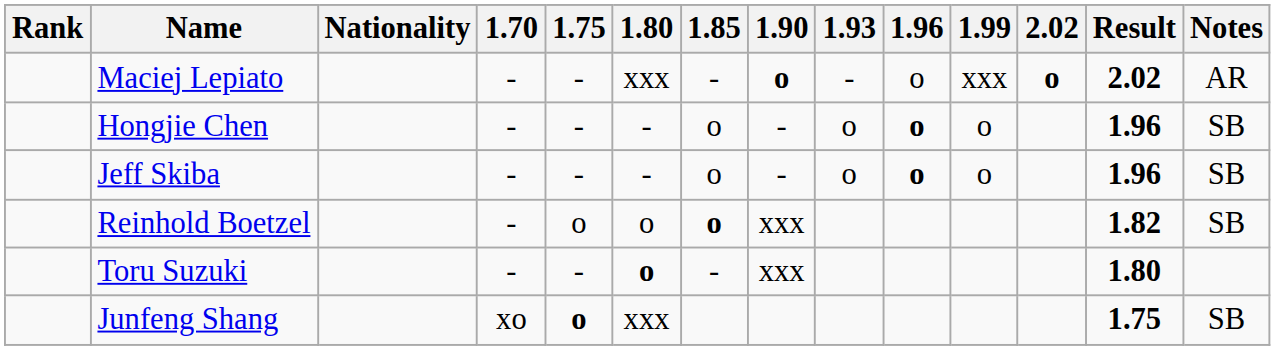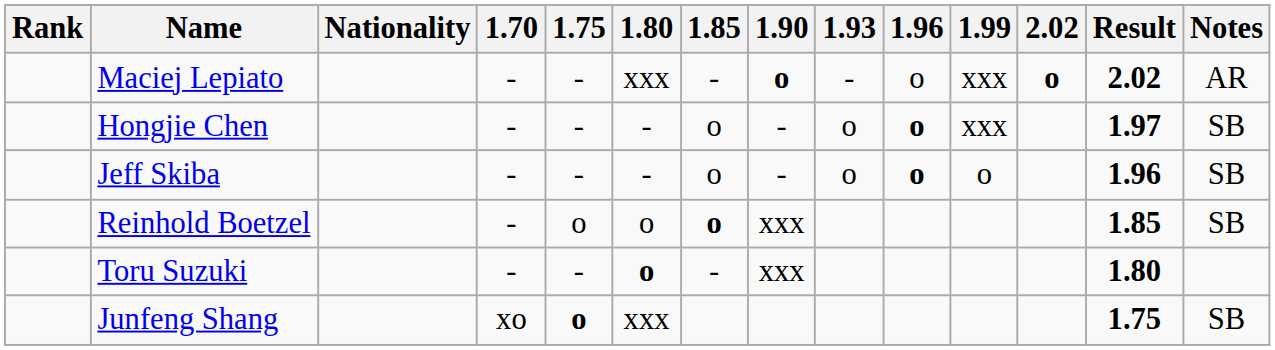 <table class="wikitable sortable" style="text-align:center">
 <tr>
 <th>Rank</th>
 <th>Name</th>
 <th>Nationality</th>
 <th>1.70</th>
 <th>1.75</th>
 <th>1.80</th>
 <th>1.85</th>
 <th>1.90</th>
 <th>1.93</th>
 <th>1.96</th>
 <th>1.99</th>
 <th>2.02</th>
 <th>Result</th>
 <th>Notes</th>
 </tr>
 <tr>
 <td></td>
 <td align=left><a href='#'>Maciej Lepiato</a></td>
 <td align=left></td>
 <td>-</td>
 <td>-</td>
 <td>xxx</td>
 <td>-</td>
 <td><strong>o</strong></td>
 <td>-</td>
 <td>o</td>
 <td>xxx</td>
 <td><strong>o</strong></td>
 <td><strong>2.02</strong></td>
 <td>AR</td>
 </tr>
 <tr>
 <td></td>
 <td align=left><a href='#'>Hongjie Chen</a></td>
 <td align=left></td>
 <td>-</td>
 <td>-</td>
 <td>-</td>
 <td>o</td>
 <td>-</td>
 <td>o</td>
 <td><strong>o</strong></td>
-<td>o</td>
+<td>xxx</td>
 <td></td>
-<td><strong>1.96</strong></td>
+<td><strong>1.97</strong></td>
 <td>SB</td>
 </tr>
 <tr>
 <td></td>
 <td align=left><a href='#'>Jeff Skiba</a></td>
 <td align=left></td>
 <td>-</td>
 <td>-</td>
 <td>-</td>
 <td>o</td>
 <td>-</td>
 <td>o</td>
 <td><strong>o</strong></td>
 <td>o</td>
 <td></td>
 <td><strong>1.96</strong></td>
 <td>SB</td>
 </tr>
 <tr>
 <td></td>
 <td align=left><a href='#'>Reinhold Boetzel</a></td>
 <td align=left></td>
 <td>-</td>
 <td>o</td>
 <td>o</td>
 <td><strong>o</strong></td>
 <td>xxx</td>
 <td></td>
 <td></td>
 <td></td>
 <td></td>
-<td><strong>1.82</strong></td>
+<td><strong>1.85</strong></td>
 <td>SB</td>
 </tr>
 <tr>
 <td></td>
 <td align=left><a href='#'>Toru Suzuki</a></td>
 <td align=left></td>
 <td>-</td>
 <td>-</td>
 <td><strong>o</strong></td>
 <td>-</td>
 <td>xxx</td>
 <td></td>
 <td></td>
 <td></td>
 <td></td>
 <td><strong>1.80</strong></td>
 <td></td>
 </tr>
 <tr>
 <td></td>
 <td align=left><a href='#'>Junfeng Shang</a></td>
 <td align=left></td>
 <td>xo</td>
 <td><strong>o</strong></td>
 <td>xxx</td>
 <td></td>
 <td></td>
 <td></td>
 <td></td>
 <td></td>
 <td></td>
 <td><strong>1.75</strong></td>
 <td>SB</td>
 </tr>
 </table>
